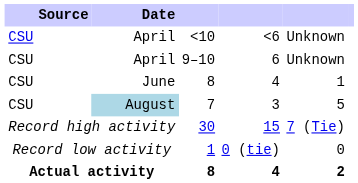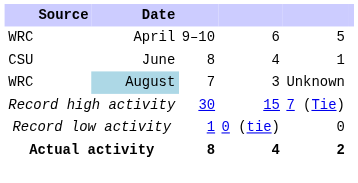 <table class="toccolours" cellspacing=0 cellpadding=3 style="float:right; margin-left:1em; text-align:right">
 <tr style="background:#ccf;">
 <th>Source</th>
 <th>Date</th>
 <th></th>
 <th></th>
 <th></th>
 <th></th>
 </tr>
 <tr>
-<td align="left"><a href='#'>CSU</a></td>
-<td>April</td>
-<td><10</td>
-<td><6</td>
-<td>Unknown</td>
-<td></td>
-</tr>
-<tr>
-<td align="left">CSU</td>
+<td align="left">WRC</td>
 <td>April</td>
 <td>9–10</td>
 <td>6</td>
-<td>Unknown</td>
+<td>5</td>
 <td></td>
 </tr>
 <tr>
 <td align="left">CSU</td>
 <td>June</td>
 <td>8</td>
 <td>4</td>
 <td>1</td>
 <td></td>
 </tr>
 <tr>
-<td align="left">CSU</td>
+<td align="left">WRC</td>
 <td style="background: lightblue;">August</td>
 <td>7</td>
 <td>3</td>
-<td>5</td>
+<td>Unknown</td>
 <td></td>
 </tr>
 <tr>
 <td style="text-align:center;" colspan="2"><em>Record high activity</em></td>
 <td><a href='#'>30</a></td>
 <td><a href='#'>15</a></td>
 <td><a href='#'>7</a> (<a href='#'>Tie</a>)</td>
 </tr>
 <tr>
 <td style="text-align:center;" colspan="2"><em>Record low activity</em></td>
 <td><a href='#'>1</a></td>
 <td><a href='#'>0</a> (<a href='#'>tie</a>)</td>
 <td>0</td>
 </tr>
 <tr>
 <th style="text-align:center;" colspan=2>Actual activity</th>
 <th>8</th>
 <th>4</th>
 <th>2</th>
 </tr>
 </table>
